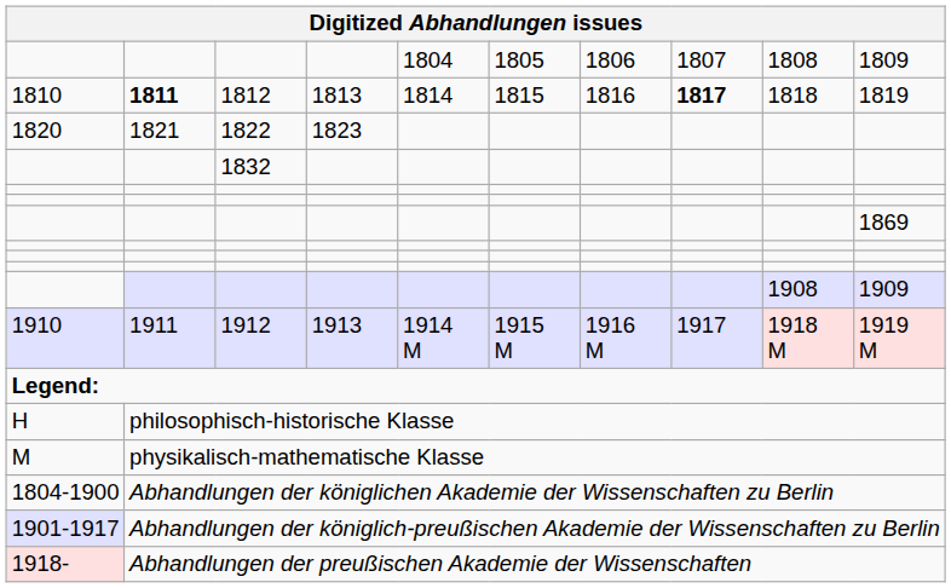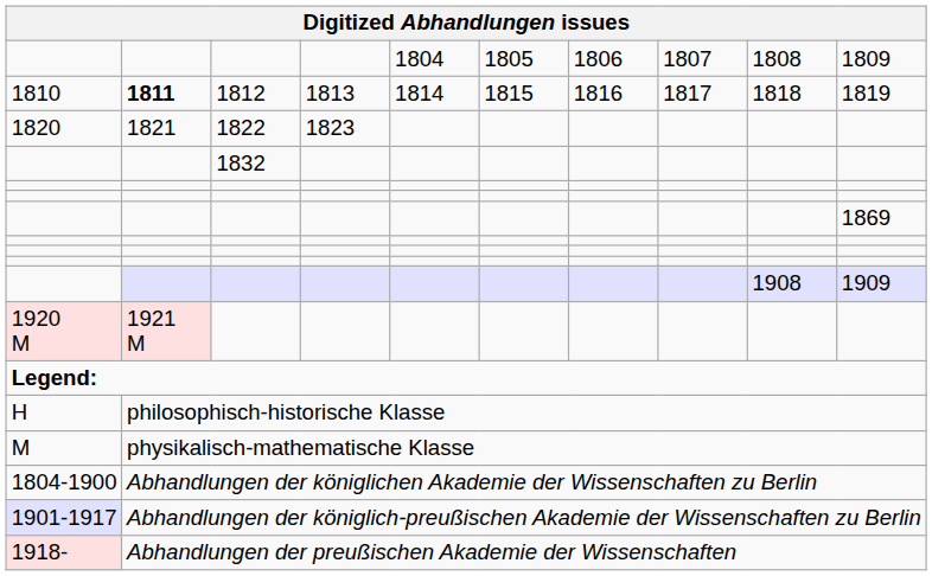 <table align=right class="wikitable collapsible collapsed" style="text-align:left; margin: 1em">
 <tr>
 <th COLSPAN=10>Digitized <em>Abhandlungen</em> issues</th>
 </tr>
 <tr>
 <td></td>
 <td></td>
 <td></td>
 <td></td>
 <td>1804</td>
 <td>1805</td>
 <td>1806</td>
 <td>1807</td>
 <td>1808</td>
 <td>1809</td>
 </tr>
 <tr>
 <td>1810</td>
 <td><strong>1811</strong></td>
 <td>1812</td>
 <td>1813</td>
 <td>1814</td>
 <td>1815</td>
 <td>1816</td>
-<td><strong>1817</strong></td>
+<td>1817</td>
 <td>1818</td>
 <td>1819</td>
 </tr>
 <tr>
 <td>1820</td>
 <td>1821</td>
 <td>1822</td>
 <td>1823</td>
 <td></td>
 <td></td>
 <td></td>
 <td></td>
 <td></td>
 <td></td>
 </tr>
 <tr>
 <td VALIGN=TOP></td>
 <td VALIGN=TOP></td>
 <td VALIGN=TOP>1832<br>   </td>
 <td VALIGN=TOP></td>
 <td VALIGN=TOP></td>
 <td></td>
 <td></td>
 <td></td>
 <td></td>
 <td></td>
 </tr>
 <tr>
 <td></td>
 <td></td>
 <td></td>
 <td></td>
 <td></td>
 <td></td>
 <td></td>
 <td></td>
 <td></td>
 <td></td>
 </tr>
 <tr>
 <td></td>
 <td></td>
 <td></td>
 <td></td>
 <td></td>
 <td></td>
 <td></td>
 <td></td>
 <td></td>
 <td></td>
 </tr>
 <tr>
 <td VALIGN=TOP></td>
 <td VALIGN=TOP></td>
 <td VALIGN=TOP></td>
 <td VALIGN=TOP></td>
 <td VALIGN=TOP></td>
 <td VALIGN=TOP></td>
 <td VALIGN=TOP></td>
 <td VALIGN=TOP></td>
 <td VALIGN=TOP></td>
 <td VALIGN=TOP>1869<br> </td>
 </tr>
 <tr>
 <td></td>
 <td></td>
 <td></td>
 <td></td>
 <td></td>
 <td></td>
 <td></td>
 <td></td>
 <td></td>
 <td></td>
 </tr>
 <tr>
 <td></td>
 <td></td>
 <td></td>
 <td></td>
 <td></td>
 <td></td>
 <td></td>
 <td></td>
 <td></td>
 <td></td>
 </tr>
 <tr>
 <td></td>
 <td></td>
 <td></td>
 <td></td>
 <td></td>
 <td></td>
 <td></td>
 <td></td>
 <td></td>
 <td></td>
 </tr>
 <tr>
 <td></td>
 <td VALIGN=TOP STYLE="BACKGROUND:#E0E0FF"></td>
 <td VALIGN=TOP STYLE="BACKGROUND:#E0E0FF"></td>
 <td VALIGN=TOP STYLE="BACKGROUND:#E0E0FF"></td>
 <td VALIGN=TOP STYLE="BACKGROUND:#E0E0FF"></td>
 <td VALIGN=TOP STYLE="BACKGROUND:#E0E0FF"></td>
 <td VALIGN=TOP STYLE="BACKGROUND:#E0E0FF"></td>
 <td VALIGN=TOP STYLE="BACKGROUND:#E0E0FF"></td>
 <td VALIGN=TOP STYLE="BACKGROUND:#E0E0FF">1908<br> </td>
 <td VALIGN=TOP STYLE="BACKGROUND:#E0E0FF">1909<br> </td>
 </tr>
 <tr>
-<td VALIGN=TOP STYLE="BACKGROUND:#E0E0FF">1910<br> </td>
-<td VALIGN=TOP STYLE="BACKGROUND:#E0E0FF">1911<br> </td>
-<td VALIGN=TOP STYLE="BACKGROUND:#E0E0FF">1912<br> </td>
-<td VALIGN=TOP STYLE="BACKGROUND:#E0E0FF">1913<br> </td>
-<td VALIGN=TOP STYLE="BACKGROUND:#E0E0FF">1914<br> M</td>
-<td VALIGN=TOP STYLE="BACKGROUND:#E0E0FF">1915<br> M</td>
-<td VALIGN=TOP STYLE="BACKGROUND:#E0E0FF">1916<br> M</td>
-<td VALIGN=TOP STYLE="BACKGROUND:#E0E0FF">1917<br> </td>
-<td VALIGN=TOP STYLE="BACKGROUND:#FFE0E0">1918<br> M</td>
-<td VALIGN=TOP STYLE="BACKGROUND:#FFE0E0">1919<br> M</td>
+<td VALIGN=TOP STYLE="BACKGROUND:#FFE0E0">1920<br> M</td>
+<td VALIGN=TOP STYLE="BACKGROUND:#FFE0E0">1921<br> M</td>
+<td></td>
+<td></td>
+<td></td>
+<td></td>
+<td></td>
+<td></td>
+<td></td>
+<td></td>
 </tr>
 <tr>
 <td COLSPAN=10><strong>Legend:</strong></td>
 </tr>
 <tr>
 <td>H</td>
 <td COLSPAN=9>philosophisch-historische Klasse</td>
 </tr>
 <tr>
 <td>M</td>
 <td COLSPAN=9>physikalisch-mathematische Klasse</td>
 </tr>
 <tr>
 <td>1804-1900</td>
 <td COLSPAN=9><em>Abhandlungen der königlichen Akademie der Wissenschaften zu Berlin</em></td>
 </tr>
 <tr>
 <td STYLE="BACKGROUND:#E0E0FF">1901-1917</td>
 <td COLSPAN=9><em>Abhandlungen der königlich-preußischen Akademie der Wissenschaften zu Berlin</em></td>
 </tr>
 <tr>
 <td STYLE="BACKGROUND:#FFE0E0">1918-</td>
 <td COLSPAN=9><em>Abhandlungen der preußischen Akademie der Wissenschaften</em></td>
 </tr>
 </table>
